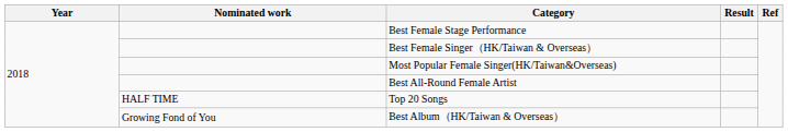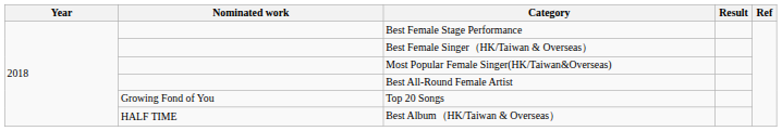 <table class="wikitable"  width="92%">
 <tr>
 <th width="12%">Year</th>
 <th width="28%">Nominated work</th>
 <th width="35%">Category</th>
 <th width="2%">Result</th>
 <th width="2%">Ref</th>
 </tr>
 <tr>
 <td rowspan=6>2018</td>
 <td></td>
 <td>Best Female Stage Performance</td>
 <td></td>
 <td rowspan=6></td>
 </tr>
 <tr>
 <td></td>
 <td>Best Female Singer（HK/Taiwan & Overseas）</td>
 <td></td>
 </tr>
 <tr>
 <td></td>
 <td>Most Popular Female Singer(HK/Taiwan&Overseas)</td>
 <td></td>
 </tr>
 <tr>
 <td></td>
 <td>Best All-Round Female Artist</td>
 <td></td>
 </tr>
 <tr>
-<td>HALF TIME</td>
+<td>Growing Fond of You</td>
 <td>Top 20 Songs</td>
 <td></td>
 </tr>
 <tr>
-<td>Growing Fond of You</td>
+<td>HALF TIME</td>
 <td>Best Album（HK/Taiwan & Overseas）</td>
 <td></td>
 </tr>
 </table>
